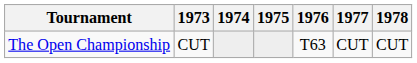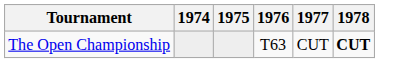 <table class="wikitable" style="font-size:95%;text-align:center;">
 <tr>
 <th>Tournament</th>
-<th>1973</th>
 <th>1974</th>
 <th>1975</th>
 <th>1976</th>
 <th>1977</th>
 <th>1978</th>
 </tr>
 <tr>
 <td align=left><a href='#'>The Open Championship</a></td>
-<td>CUT</td>
 <td style="background:#eeeeee;"></td>
 <td style="background:#eeeeee;"></td>
 <td>T63</td>
 <td>CUT</td>
-<td>CUT</td>
+<td><strong>CUT</strong></td>
 </tr>
 </table>
